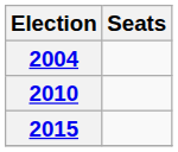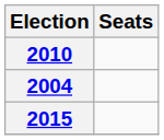 <table class="wikitable sortable" style="font-size:95%">
 <tr>
 <th>Election</th>
 <th>Seats</th>
 </tr>
 <tr>
-<th align=center><a href='#'>2004</a></th>
+<th align=center><a href='#'>2010</a></th>
 <td align=left></td>
 </tr>
 <tr>
-<th align=center><a href='#'>2010</a></th>
+<th align=center><a href='#'>2004</a></th>
 <td align=left></td>
 </tr>
 <tr>
 <th align=center><a href='#'>2015</a></th>
 <td align=left></td>
 </tr>
 <tr>
 </tr>
 </table>
